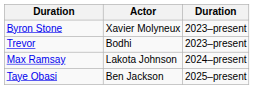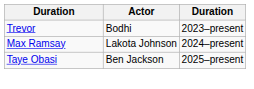 <table class="wikitable">
 <tr>
 <th style="width:150px;">Duration</th>
 <th>Actor</th>
 <th>Duration</th>
-</tr>
-<tr>
-<td><a href='#'>Byron Stone</a></td>
-<td>Xavier Molyneux</td>
-<td>2023–present</td>
 </tr>
 <tr>
 <td><a href='#'>Trevor</a></td>
 <td>Bodhi</td>
 <td>2023–present</td>
 </tr>
 <tr>
 <td><a href='#'>Max Ramsay</a></td>
 <td>Lakota Johnson</td>
 <td>2024–present</td>
 </tr>
 <tr>
 <td><a href='#'>Taye Obasi</a></td>
 <td>Ben Jackson</td>
 <td>2025–present</td>
 </tr>
 </table>
